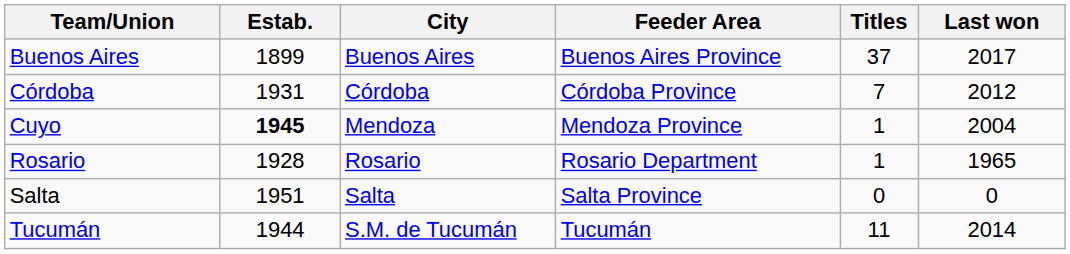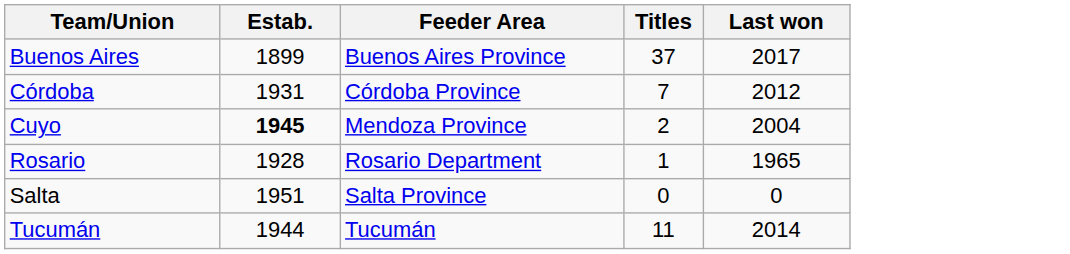 <table class="wikitable sortable" style= width="730px">
 <tr>
 <th style="width:150px">Team/Union</th>
 <th style="width:80px">Estab.</th>
-<th style="width:150px">City</th>
 <th style="width:200px">Feeder Area</th>
 <th style="width:50px">Titles</th>
 <th style="width:100px">Last won</th>
 </tr>
 <tr>
 <td> <a href='#'>Buenos Aires</a></td>
 <td align=center>1899</td>
-<td><a href='#'>Buenos Aires</a></td>
 <td><a href='#'>Buenos Aires Province</a></td>
 <td align=center>37</td>
 <td align=center>2017</td>
 </tr>
 <tr>
 <td> <a href='#'>Córdoba</a></td>
 <td align=center>1931</td>
-<td><a href='#'>Córdoba</a></td>
 <td><a href='#'>Córdoba Province</a></td>
 <td align=center>7</td>
 <td align=center>2012</td>
 </tr>
 <tr>
 <td> <a href='#'>Cuyo</a></td>
 <td align=center><strong>1945</strong></td>
-<td><a href='#'>Mendoza</a></td>
 <td><a href='#'>Mendoza Province</a></td>
-<td align=center>1</td>
+<td align=center>2</td>
 <td align=center>2004</td>
 </tr>
 <tr>
 <td> <a href='#'>Rosario</a></td>
 <td align=center>1928</td>
-<td><a href='#'>Rosario</a></td>
 <td><a href='#'>Rosario Department</a></td>
 <td align=center>1</td>
 <td align=center>1965</td>
 </tr>
 <tr>
 <td> Salta</td>
 <td align=center>1951</td>
-<td><a href='#'>Salta</a></td>
 <td><a href='#'>Salta Province</a></td>
 <td align=center>0</td>
 <td align=center>0</td>
 </tr>
 <tr>
 <td> <a href='#'>Tucumán</a></td>
 <td align=center>1944</td>
-<td><a href='#'>S.M. de Tucumán</a></td>
 <td><a href='#'>Tucumán</a></td>
 <td align=center>11</td>
 <td align=center>2014</td>
 </tr>
 </table>
